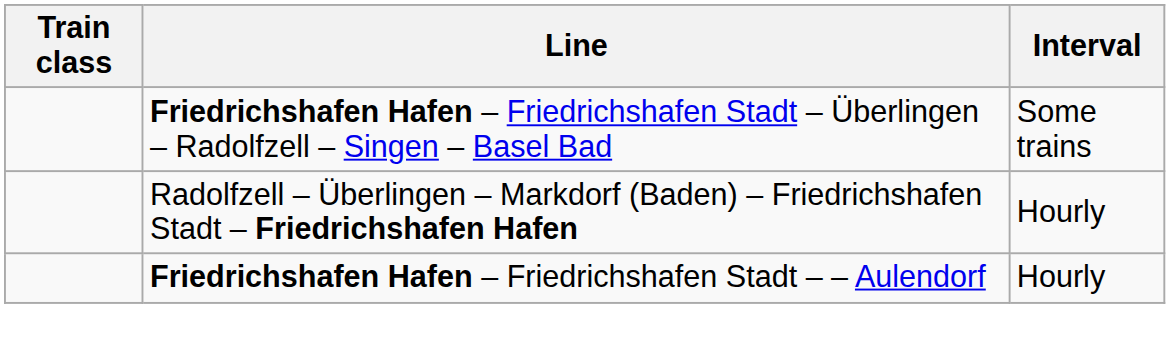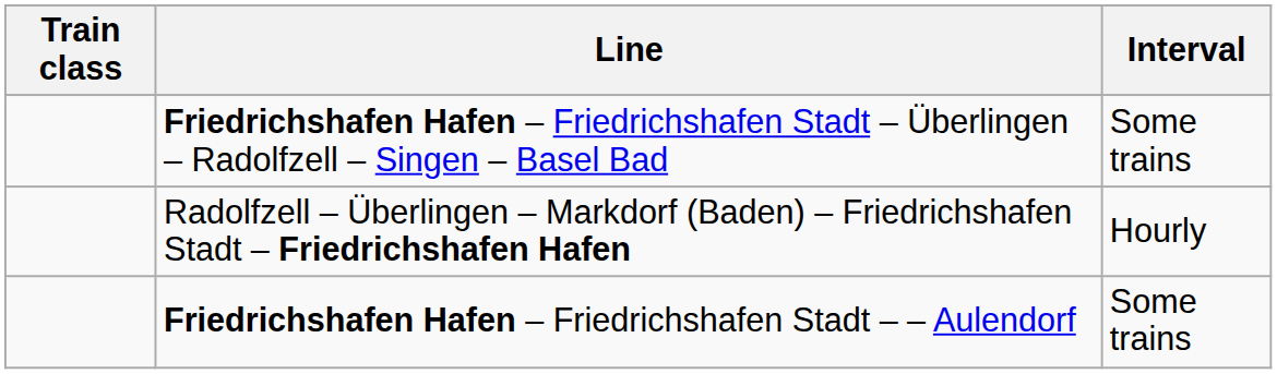 <table class="wikitable">
 <tr>
 <th>Train class</th>
 <th>Line</th>
 <th>Interval</th>
 </tr>
 <tr>
 <td align="center"></td>
 <td><strong>Friedrichshafen Hafen</strong> – <a href='#'>Friedrichshafen Stadt</a> – Überlingen – Radolfzell – <a href='#'>Singen</a> – <a href='#'>Basel Bad</a></td>
 <td>Some trains</td>
 </tr>
 <tr>
 <td align="center"></td>
 <td>Radolfzell – Überlingen – Markdorf (Baden) – Friedrichshafen Stadt – <strong>Friedrichshafen Hafen</strong></td>
 <td>Hourly</td>
 </tr>
 <tr>
 <td align="center"></td>
 <td><strong>Friedrichshafen Hafen</strong> – Friedrichshafen Stadt –  – <a href='#'>Aulendorf</a></td>
-<td>Hourly</td>
+<td>Some trains</td>
 </tr>
 </table>
